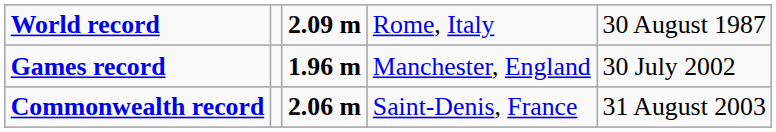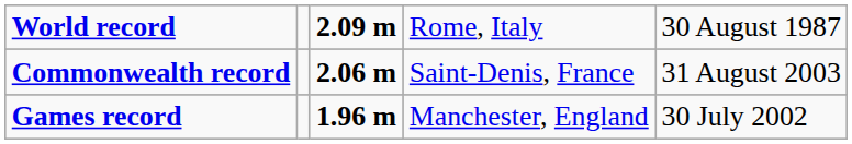 <table class="wikitable">
 <tr>
 <td><a href='#'><strong>World record</strong></a></td>
 <td></td>
 <td><strong>2.09 m</strong></td>
 <td><a href='#'>Rome</a>, <a href='#'>Italy</a></td>
 <td>30 August 1987</td>
 </tr>
 <tr>
+<td><a href='#'><strong>Commonwealth record</strong></a></td>
+<td></td>
+<td><strong>2.06 m</strong></td>
+<td><a href='#'>Saint-Denis</a>, <a href='#'>France</a></td>
+<td>31 August 2003</td>
+</tr>
+<tr>
 <td><a href='#'><strong>Games record</strong></a></td>
 <td></td>
 <td><strong>1.96 m</strong></td>
 <td><a href='#'>Manchester</a>, <a href='#'>England</a></td>
 <td>30 July 2002</td>
 </tr>
-<tr>
-<td><a href='#'><strong>Commonwealth record</strong></a></td>
-<td></td>
-<td><strong>2.06 m</strong></td>
-<td><a href='#'>Saint-Denis</a>, <a href='#'>France</a></td>
-<td>31 August 2003</td>
-</tr>
 </table>
